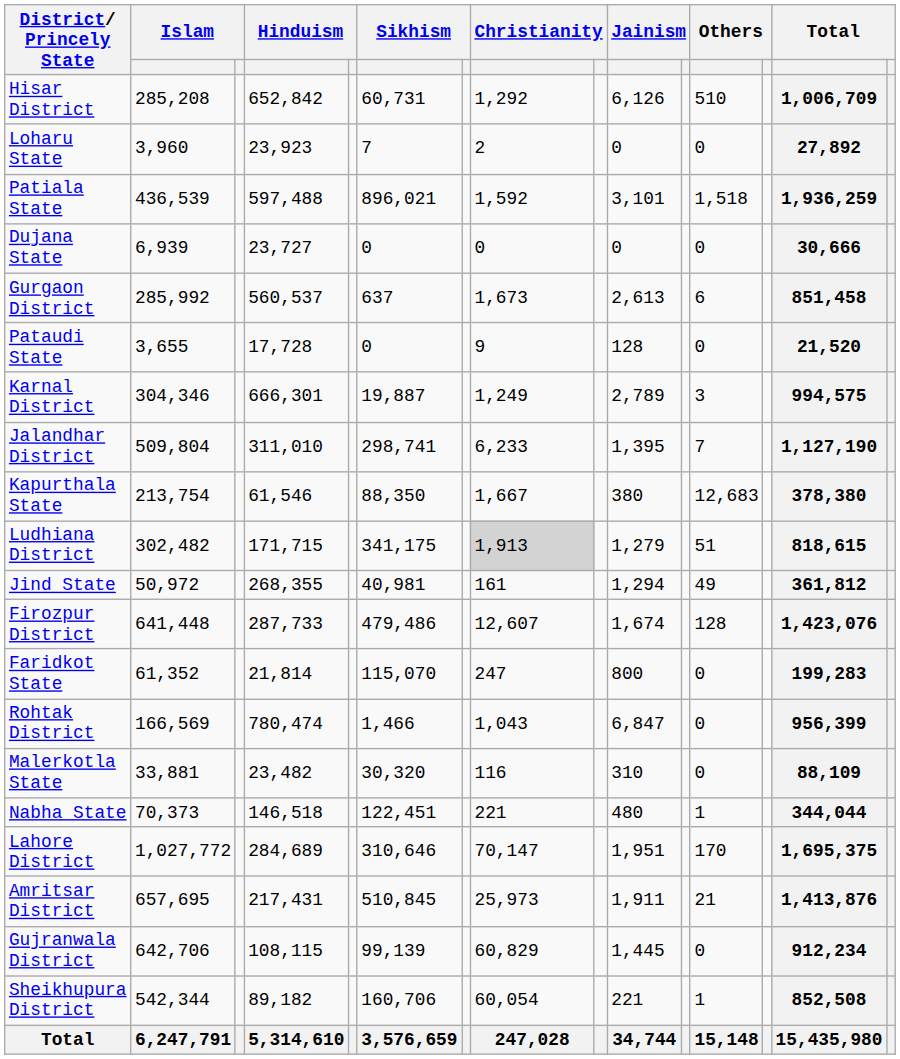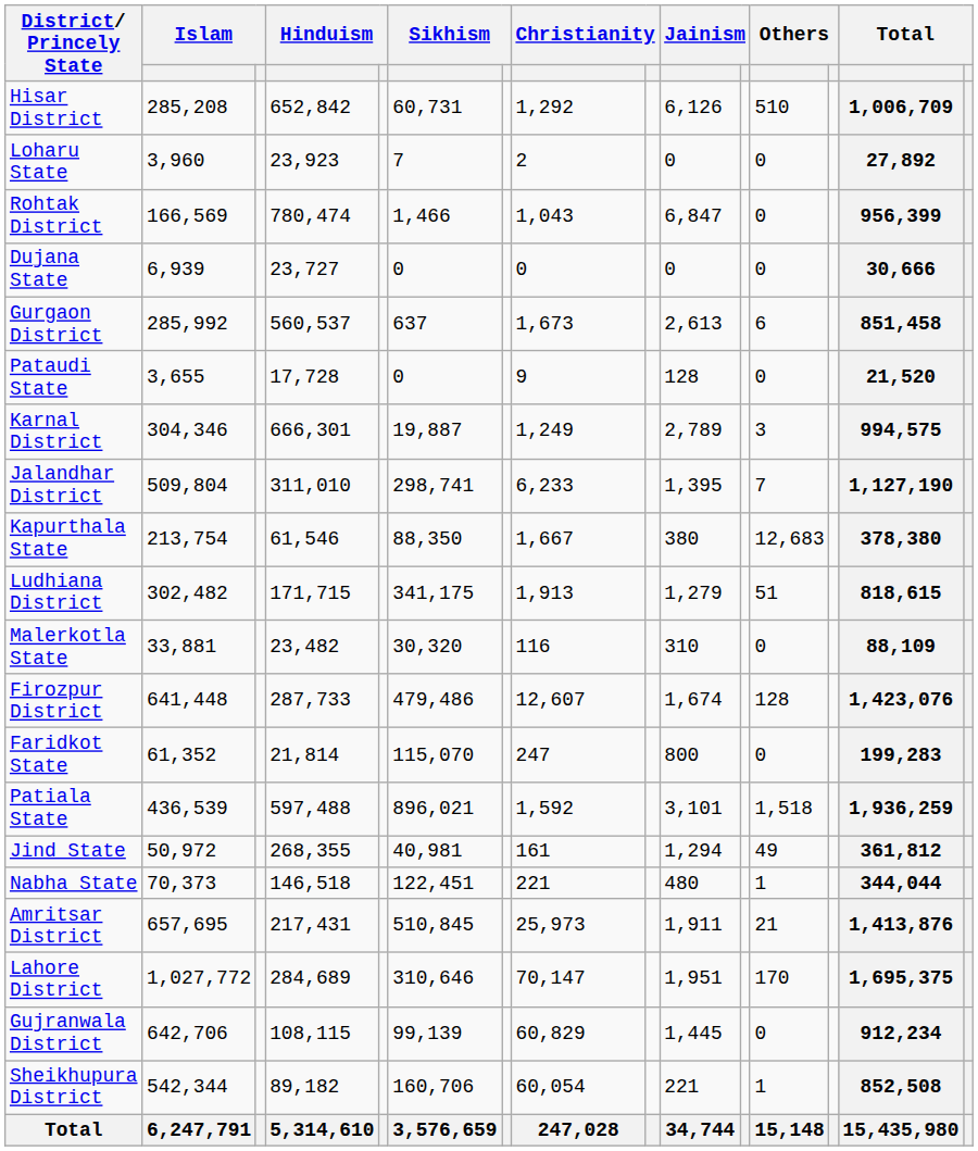 <table class="wikitable sortable">
 <tr>
 <th rowspan="2"><a href='#'>District</a>/<br><a href='#'>Princely State</a></th>
 <th colspan="2"><a href='#'>Islam</a> </th>
 <th colspan="2"><a href='#'>Hinduism</a> </th>
 <th colspan="2"><a href='#'>Sikhism</a> </th>
 <th colspan="2"><a href='#'>Christianity</a> </th>
 <th colspan="2"><a href='#'>Jainism</a> </th>
 <th colspan="2">Others</th>
 <th colspan="2">Total</th>
 </tr>
 <tr>
 <th><a href='#'></a></th>
 <th></th>
 <th></th>
 <th></th>
 <th></th>
 <th></th>
 <th></th>
 <th></th>
 <th></th>
 <th></th>
 <th></th>
 <th></th>
 <th></th>
 <th></th>
 </tr>
 <tr>
 <td><a href='#'>Hisar District</a></td>
 <td>285,208</td>
 <td></td>
 <td>652,842</td>
 <td></td>
 <td>60,731</td>
 <td></td>
 <td>1,292</td>
 <td></td>
 <td>6,126</td>
 <td></td>
 <td>510</td>
 <td></td>
 <th>1,006,709</th>
 <th></th>
 </tr>
 <tr>
 <td><a href='#'>Loharu State</a></td>
 <td>3,960</td>
 <td></td>
 <td>23,923</td>
 <td></td>
 <td>7</td>
 <td></td>
 <td>2</td>
 <td></td>
 <td>0</td>
 <td></td>
 <td>0</td>
 <td></td>
 <th>27,892</th>
 <th></th>
 </tr>
 <tr>
-<td><a href='#'>Patiala State</a></td>
-<td>436,539</td>
+<td><a href='#'>Rohtak District</a></td>
+<td>166,569</td>
 <td></td>
-<td>597,488</td>
+<td>780,474</td>
 <td></td>
-<td>896,021</td>
+<td>1,466</td>
 <td></td>
-<td>1,592</td>
+<td>1,043</td>
 <td></td>
-<td>3,101</td>
+<td>6,847</td>
 <td></td>
-<td>1,518</td>
+<td>0</td>
 <td></td>
-<th>1,936,259</th>
+<th>956,399</th>
 <th></th>
 </tr>
 <tr>
 <td><a href='#'>Dujana State</a></td>
 <td>6,939</td>
 <td></td>
 <td>23,727</td>
 <td></td>
 <td>0</td>
 <td></td>
 <td>0</td>
 <td></td>
 <td>0</td>
 <td></td>
 <td>0</td>
 <td></td>
 <th>30,666</th>
 <th></th>
 </tr>
 <tr>
 <td><a href='#'>Gurgaon District</a></td>
 <td>285,992</td>
 <td></td>
 <td>560,537</td>
 <td></td>
 <td>637</td>
 <td></td>
 <td>1,673</td>
 <td></td>
 <td>2,613</td>
 <td></td>
 <td>6</td>
 <td></td>
 <th>851,458</th>
 <th></th>
 </tr>
 <tr>
 <td><a href='#'>Pataudi State</a></td>
 <td>3,655</td>
 <td></td>
 <td>17,728</td>
 <td></td>
 <td>0</td>
 <td></td>
 <td>9</td>
 <td></td>
 <td>128</td>
 <td></td>
 <td>0</td>
 <td></td>
 <th>21,520</th>
 <th></th>
 </tr>
 <tr>
 <td><a href='#'>Karnal District</a></td>
 <td>304,346</td>
 <td></td>
 <td>666,301</td>
 <td></td>
 <td>19,887</td>
 <td></td>
 <td>1,249</td>
 <td></td>
 <td>2,789</td>
 <td></td>
 <td>3</td>
 <td></td>
 <th>994,575</th>
 <th></th>
 </tr>
 <tr>
 <td><a href='#'>Jalandhar District</a></td>
 <td>509,804</td>
 <td></td>
 <td>311,010</td>
 <td></td>
 <td>298,741</td>
 <td></td>
 <td>6,233</td>
 <td></td>
 <td>1,395</td>
 <td></td>
 <td>7</td>
 <td></td>
 <th>1,127,190</th>
 <th></th>
 </tr>
 <tr>
 <td><a href='#'>Kapurthala State</a></td>
 <td>213,754</td>
 <td></td>
 <td>61,546</td>
 <td></td>
 <td>88,350</td>
 <td></td>
 <td>1,667</td>
 <td></td>
 <td>380</td>
 <td></td>
 <td>12,683</td>
 <td></td>
 <th>378,380</th>
 <th></th>
 </tr>
 <tr>
 <td><a href='#'>Ludhiana District</a></td>
 <td>302,482</td>
 <td></td>
 <td>171,715</td>
 <td></td>
 <td>341,175</td>
 <td></td>
-<td style="background: lightgrey;">1,913</td>
+<td>1,913</td>
 <td></td>
 <td>1,279</td>
 <td></td>
 <td>51</td>
 <td></td>
 <th>818,615</th>
 <th></th>
 </tr>
 <tr>
-<td><a href='#'>Jind State</a></td>
-<td>50,972</td>
+<td><a href='#'>Malerkotla State</a></td>
+<td>33,881</td>
 <td></td>
-<td>268,355</td>
+<td>23,482</td>
 <td></td>
-<td>40,981</td>
+<td>30,320</td>
 <td></td>
-<td>161</td>
+<td>116</td>
 <td></td>
-<td>1,294</td>
+<td>310</td>
 <td></td>
-<td>49</td>
+<td>0</td>
 <td></td>
-<th>361,812</th>
+<th>88,109</th>
 <th></th>
 </tr>
 <tr>
 <td><a href='#'>Firozpur District</a></td>
 <td>641,448</td>
 <td></td>
 <td>287,733</td>
 <td></td>
 <td>479,486</td>
 <td></td>
 <td>12,607</td>
 <td></td>
 <td>1,674</td>
 <td></td>
 <td>128</td>
 <td></td>
 <th>1,423,076</th>
 <th></th>
 </tr>
 <tr>
 <td><a href='#'>Faridkot State</a></td>
 <td>61,352</td>
 <td></td>
 <td>21,814</td>
 <td></td>
 <td>115,070</td>
 <td></td>
 <td>247</td>
 <td></td>
 <td>800</td>
 <td></td>
 <td>0</td>
 <td></td>
 <th>199,283</th>
 <th></th>
 </tr>
 <tr>
-<td><a href='#'>Rohtak District</a></td>
-<td>166,569</td>
+<td><a href='#'>Patiala State</a></td>
+<td>436,539</td>
 <td></td>
-<td>780,474</td>
+<td>597,488</td>
 <td></td>
-<td>1,466</td>
+<td>896,021</td>
 <td></td>
-<td>1,043</td>
+<td>1,592</td>
 <td></td>
-<td>6,847</td>
+<td>3,101</td>
 <td></td>
-<td>0</td>
+<td>1,518</td>
 <td></td>
-<th>956,399</th>
+<th>1,936,259</th>
 <th></th>
 </tr>
 <tr>
-<td><a href='#'>Malerkotla State</a></td>
-<td>33,881</td>
+<td><a href='#'>Jind State</a></td>
+<td>50,972</td>
 <td></td>
-<td>23,482</td>
+<td>268,355</td>
 <td></td>
-<td>30,320</td>
+<td>40,981</td>
 <td></td>
-<td>116</td>
+<td>161</td>
 <td></td>
-<td>310</td>
+<td>1,294</td>
 <td></td>
-<td>0</td>
+<td>49</td>
 <td></td>
-<th>88,109</th>
+<th>361,812</th>
 <th></th>
 </tr>
 <tr>
 <td><a href='#'>Nabha State</a></td>
 <td>70,373</td>
 <td></td>
 <td>146,518</td>
 <td></td>
 <td>122,451</td>
 <td></td>
 <td>221</td>
 <td></td>
 <td>480</td>
 <td></td>
 <td>1</td>
 <td></td>
 <th>344,044</th>
 <th></th>
 </tr>
 <tr>
+<td><a href='#'>Amritsar District</a></td>
+<td>657,695</td>
+<td></td>
+<td>217,431</td>
+<td></td>
+<td>510,845</td>
+<td></td>
+<td>25,973</td>
+<td></td>
+<td>1,911</td>
+<td></td>
+<td>21</td>
+<td></td>
+<th>1,413,876</th>
+<th></th>
+</tr>
+<tr>
 <td><a href='#'>Lahore District</a></td>
 <td>1,027,772</td>
 <td></td>
 <td>284,689</td>
 <td></td>
 <td>310,646</td>
 <td></td>
 <td>70,147</td>
 <td></td>
 <td>1,951</td>
 <td></td>
 <td>170</td>
 <td></td>
 <th>1,695,375</th>
-<th></th>
-</tr>
-<tr>
-<td><a href='#'>Amritsar District</a></td>
-<td>657,695</td>
-<td></td>
-<td>217,431</td>
-<td></td>
-<td>510,845</td>
-<td></td>
-<td>25,973</td>
-<td></td>
-<td>1,911</td>
-<td></td>
-<td>21</td>
-<td></td>
-<th>1,413,876</th>
 <th></th>
 </tr>
 <tr>
 <td><a href='#'>Gujranwala District</a></td>
 <td>642,706</td>
 <td></td>
 <td>108,115</td>
 <td></td>
 <td>99,139</td>
 <td></td>
 <td>60,829</td>
 <td></td>
 <td>1,445</td>
 <td></td>
 <td>0</td>
 <td></td>
 <th>912,234</th>
 <th></th>
 </tr>
 <tr>
 <td><a href='#'>Sheikhupura District</a></td>
 <td>542,344</td>
 <td></td>
 <td>89,182</td>
 <td></td>
 <td>160,706</td>
 <td></td>
 <td>60,054</td>
 <td></td>
 <td>221</td>
 <td></td>
 <td>1</td>
 <td></td>
 <th>852,508</th>
 <th></th>
 </tr>
 <tr>
 <th>Total</th>
 <th>6,247,791</th>
 <th></th>
 <th>5,314,610</th>
 <th></th>
 <th>3,576,659</th>
 <th></th>
 <th>247,028</th>
 <th></th>
 <th>34,744</th>
 <th></th>
 <th>15,148</th>
 <th></th>
 <th>15,435,980</th>
 <th></th>
 </tr>
 </table>
